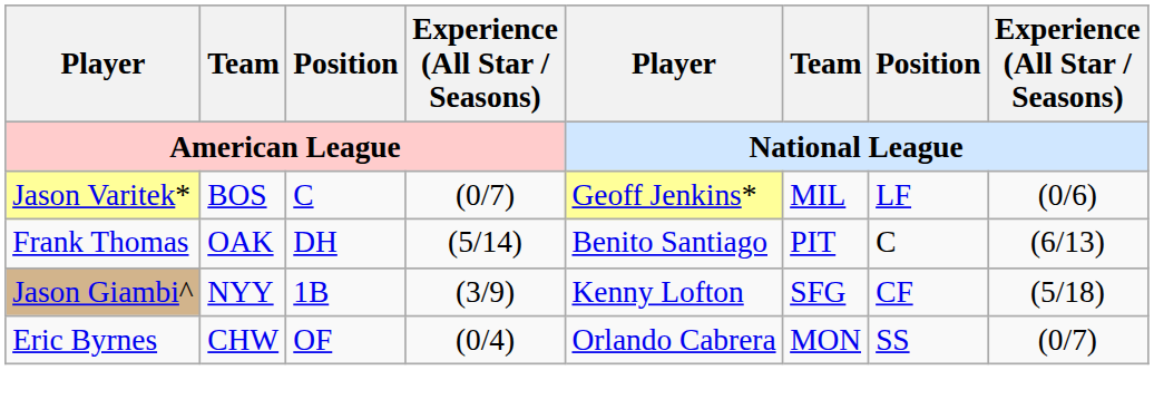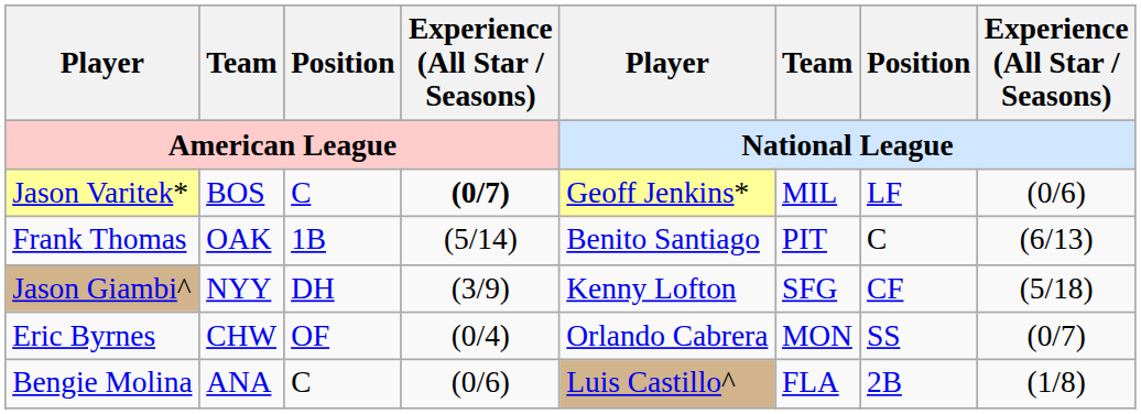 <table class="wikitable">
 <tr>
 <th>Player</th>
 <th>Team</th>
 <th>Position</th>
 <th>Experience<br>(All Star / <br>Seasons)</th>
 <th>Player</th>
 <th>Team</th>
 <th>Position</th>
 <th>Experience<br>(All Star / <br>Seasons)</th>
 </tr>
 <tr>
 <th colspan=4 style="background-color:#FFCCCC">American League</th>
 <th colspan=4 style="background-color:#D0E7FF">National League</th>
 </tr>
 <tr>
 <td style="background:#FFFF99"><a href='#'>Jason Varitek</a>*</td>
 <td><a href='#'>BOS</a></td>
 <td><a href='#'>C</a></td>
-<td align="center">(0/7)</td>
+<td align="center"><strong>(0/7)</strong></td>
 <td style="background:#FFFF99"><a href='#'>Geoff Jenkins</a>*</td>
 <td><a href='#'>MIL</a></td>
 <td><a href='#'>LF</a></td>
 <td align="center">(0/6)</td>
 </tr>
 <tr>
 <td><a href='#'>Frank Thomas</a></td>
 <td><a href='#'>OAK</a></td>
-<td><a href='#'>DH</a></td>
+<td><a href='#'>1B</a></td>
 <td align="center">(5/14)</td>
 <td><a href='#'>Benito Santiago</a></td>
 <td><a href='#'>PIT</a></td>
 <td>C</td>
 <td align="center">(6/13)</td>
 </tr>
 <tr>
 <td style="background:tan"><a href='#'>Jason Giambi</a>^</td>
 <td><a href='#'>NYY</a></td>
-<td><a href='#'>1B</a></td>
+<td><a href='#'>DH</a></td>
 <td align="center">(3/9)</td>
 <td><a href='#'>Kenny Lofton</a></td>
 <td><a href='#'>SFG</a></td>
 <td><a href='#'>CF</a></td>
 <td align="center">(5/18)</td>
 </tr>
 <tr>
 <td><a href='#'>Eric Byrnes</a></td>
 <td><a href='#'>CHW</a></td>
 <td><a href='#'>OF</a></td>
 <td align="center">(0/4)</td>
 <td><a href='#'>Orlando Cabrera</a></td>
 <td><a href='#'>MON</a></td>
 <td><a href='#'>SS</a></td>
 <td align="center">(0/7)</td>
 </tr>
+<tr>
+<td><a href='#'>Bengie Molina</a></td>
+<td><a href='#'>ANA</a></td>
+<td>C</td>
+<td align="center">(0/6)</td>
+<td style="background:tan"><a href='#'>Luis Castillo</a>^</td>
+<td><a href='#'>FLA</a></td>
+<td><a href='#'>2B</a></td>
+<td align="center">(1/8)</td>
+</tr>
 </table>
